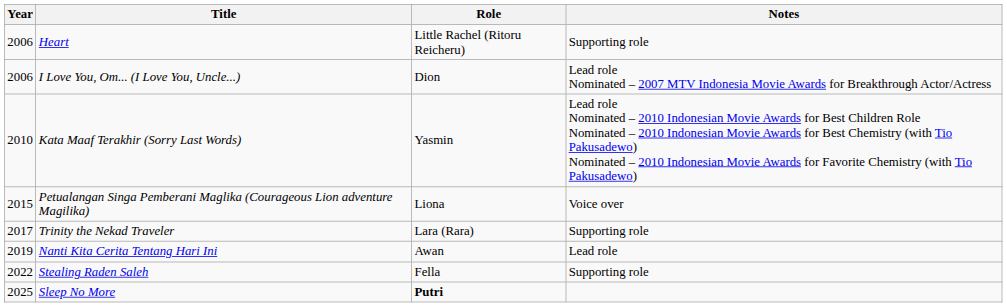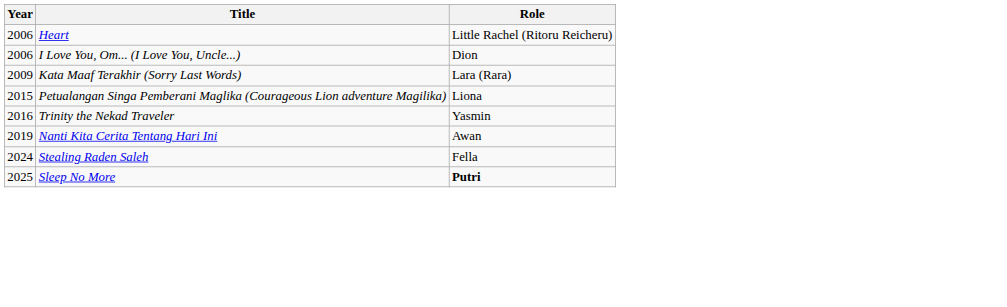 <table class="wikitable">
 <tr>
 <th>Year</th>
 <th>Title</th>
 <th>Role</th>
-<th>Notes</th>
 </tr>
 <tr>
 <td>2006</td>
 <td><em><a href='#'>Heart</a></em></td>
 <td>Little Rachel (Ritoru Reicheru)</td>
-<td>Supporting role</td>
 </tr>
 <tr>
 <td>2006</td>
 <td><em>I Love You, Om... (I Love You, Uncle...)</em></td>
 <td>Dion</td>
-<td>Lead role<br>Nominated – <a href='#'>2007 MTV Indonesia Movie Awards</a> for Breakthrough Actor/Actress</td>
 </tr>
 <tr>
-<td>2010</td>
+<td>2009</td>
 <td><em>Kata Maaf Terakhir (Sorry Last Words)</em></td>
-<td>Yasmin</td>
-<td>Lead role<br>Nominated – <a href='#'>2010 Indonesian Movie Awards</a> for Best Children Role<br>Nominated – <a href='#'>2010 Indonesian Movie Awards</a> for Best Chemistry (with <a href='#'>Tio Pakusadewo</a>)<br>Nominated – <a href='#'>2010 Indonesian Movie Awards</a> for Favorite Chemistry (with <a href='#'>Tio Pakusadewo</a>)</td>
+<td>Lara (Rara)</td>
 </tr>
 <tr>
 <td>2015</td>
 <td><em>Petualangan Singa Pemberani Maglika (Courageous Lion adventure Magilika)</em></td>
 <td>Liona</td>
-<td>Voice over</td>
 </tr>
 <tr>
-<td>2017</td>
+<td>2016</td>
 <td><em>Trinity the Nekad Traveler</em></td>
-<td>Lara (Rara)</td>
-<td>Supporting role</td>
+<td>Yasmin</td>
 </tr>
 <tr>
 <td>2019</td>
 <td><em><a href='#'>Nanti Kita Cerita Tentang Hari Ini</a></em></td>
 <td>Awan</td>
-<td>Lead role</td>
 </tr>
 <tr>
-<td>2022</td>
+<td>2024</td>
 <td><em><a href='#'>Stealing Raden Saleh</a></em></td>
 <td>Fella</td>
-<td>Supporting role</td>
 </tr>
 <tr>
 <td>2025</td>
 <td><em><a href='#'>Sleep No More</a></em></td>
 <td><strong>Putri</strong></td>
-<td></td>
 </tr>
 </table>
